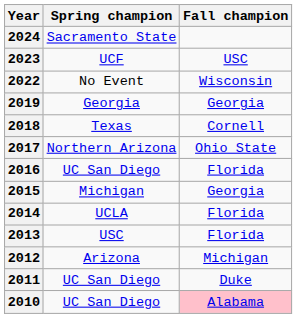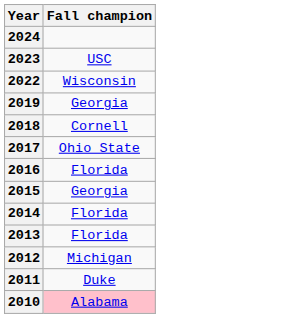 <table class="sortable wikitable" style="text-align:center">
 <tr>
 <th>Year</th>
-<th>Spring champion</th>
 <th>Fall champion</th>
 </tr>
 <tr>
 <th>2024</th>
-<td><a href='#'>Sacramento State</a></td>
 <td></td>
 </tr>
 <tr>
 <th>2023</th>
-<td><a href='#'>UCF</a></td>
 <td><a href='#'>USC</a></td>
 </tr>
 <tr>
 <th>2022</th>
-<td>No Event</td>
 <td><a href='#'>Wisconsin</a></td>
 </tr>
 <tr>
 <th>2019</th>
 <td><a href='#'>Georgia</a></td>
-<td><a href='#'>Georgia</a></td>
 </tr>
 <tr>
 <th>2018</th>
-<td><a href='#'>Texas</a></td>
 <td><a href='#'>Cornell</a></td>
 </tr>
 <tr>
 <th>2017</th>
-<td><a href='#'>Northern Arizona</a></td>
 <td><a href='#'>Ohio State</a></td>
 </tr>
 <tr>
 <th>2016</th>
-<td><a href='#'>UC San Diego</a></td>
 <td><a href='#'>Florida</a></td>
 </tr>
 <tr>
 <th>2015</th>
-<td><a href='#'>Michigan</a></td>
 <td><a href='#'>Georgia</a></td>
 </tr>
 <tr>
 <th>2014</th>
-<td><a href='#'>UCLA</a></td>
 <td><a href='#'>Florida</a></td>
 </tr>
 <tr>
 <th>2013</th>
-<td><a href='#'>USC</a></td>
 <td><a href='#'>Florida</a></td>
 </tr>
 <tr>
 <th>2012</th>
-<td><a href='#'>Arizona</a></td>
 <td><a href='#'>Michigan</a></td>
 </tr>
 <tr>
 <th>2011</th>
-<td><a href='#'>UC San Diego</a></td>
 <td><a href='#'>Duke</a></td>
 </tr>
 <tr>
 <th>2010</th>
-<td><a href='#'>UC San Diego</a></td>
 <td style="background: pink;"><a href='#'>Alabama</a></td>
 </tr>
 </table>
